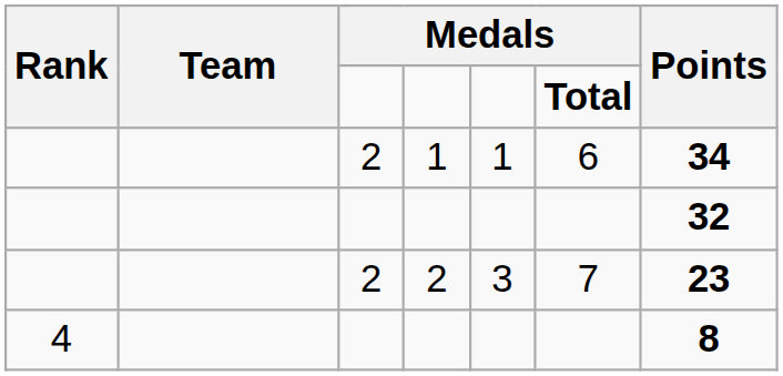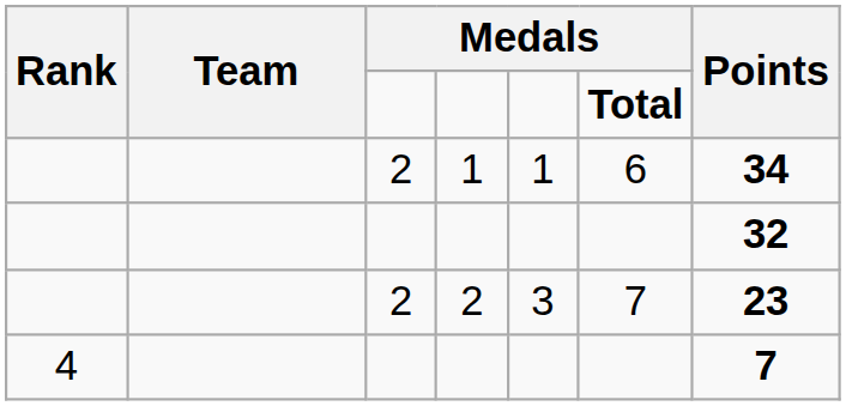 <table class="wikitable">
 <tr>
 <th rowspan=2>Rank</th>
 <th style="width:85px;" rowspan="2">Team</th>
 <th colspan=4>Medals</th>
 <th rowspan=2>Points</th>
 </tr>
 <tr>
 <td style="width:20px; text-align:center;"></td>
 <td style="width:20px; text-align:center;"></td>
 <td style="width:20px; text-align:center;"></td>
 <td><strong>Total</strong></td>
 </tr>
 <tr>
 <td align=center></td>
 <td></td>
 <td align=center>2</td>
 <td align=center>1</td>
 <td align=center>1</td>
 <td align=center>6</td>
 <td align=center><strong>34</strong></td>
 </tr>
 <tr>
 <td align=center></td>
 <td></td>
 <td align=center></td>
 <td align=center></td>
 <td align=center></td>
 <td align=center></td>
 <td align=center><strong>32</strong></td>
 </tr>
 <tr>
 <td align=center></td>
 <td><strong></strong></td>
 <td align=center>2</td>
 <td align=center>2</td>
 <td align=center>3</td>
 <td align=center>7</td>
 <td align=center><strong>23</strong></td>
 </tr>
 <tr>
 <td align=center>4</td>
 <td></td>
 <td align=center></td>
 <td align=center></td>
 <td align=center></td>
 <td align=center></td>
-<td align=center><strong>8</strong></td>
+<td align=center><strong>7</strong></td>
 </tr>
 </table>
